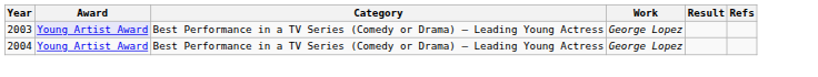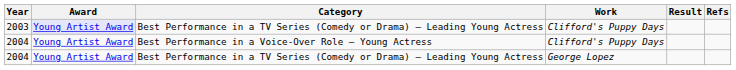 <table class="wikitable">
 <tr>
 <th>Year</th>
 <th>Award</th>
 <th>Category</th>
 <th>Work</th>
 <th>Result</th>
 <th>Refs</th>
 </tr>
 <tr>
 <td>2003</td>
 <td style="background: lavender;"><a href='#'>Young Artist Award</a></td>
 <td>Best Performance in a TV Series (Comedy or Drama) – Leading Young Actress</td>
-<td><em>George Lopez</em></td>
+<td><em>Clifford's Puppy Days</em></td>
+<td></td>
+<td style="text-align:center;"></td>
+</tr>
+<tr>
+<td>2004</td>
+<td><a href='#'>Young Artist Award</a></td>
+<td>Best Performance in a Voice-Over Role – Young Actress</td>
+<td><em>Clifford's Puppy Days</em></td>
 <td></td>
 <td style="text-align:center;"></td>
 </tr>
 <tr>
 <td>2004</td>
 <td><a href='#'>Young Artist Award</a></td>
 <td>Best Performance in a TV Series (Comedy or Drama) – Leading Young Actress</td>
 <td><em>George Lopez</em></td>
 <td></td>
 <td style="text-align:center;"></td>
 </tr>
 </table>
